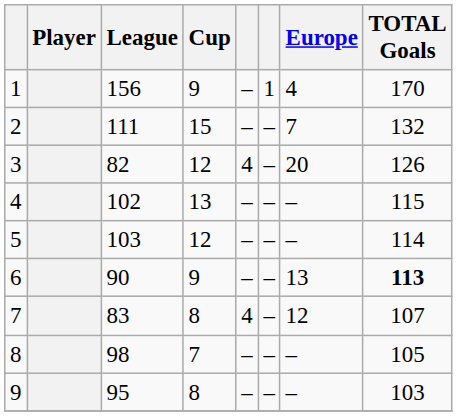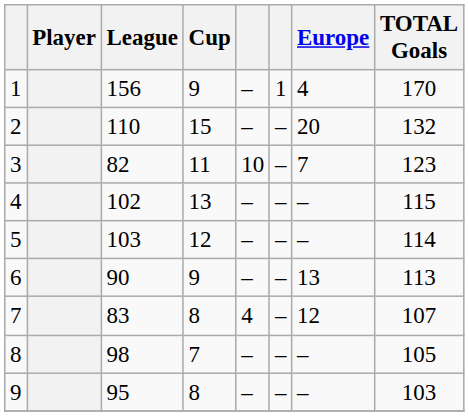 <table class="wikitable plainrowheaders sortable" style="text-align:center;font-size:95%">
 <tr>
 <th scope="col"></th>
 <th scope="col">Player</th>
 <th scope="col">League</th>
 <th scope="col">Cup</th>
 <th scope="col"></th>
 <th scope="col"></th>
 <th scope="col"><a href='#'>Europe</a></th>
 <th scope="col">TOTAL<br>Goals</th>
 </tr>
 <tr>
 <td>1</td>
 <th scope="row" style="text-align:left;"></th>
 <td style="text-align:left;">156</td>
 <td style="text-align:left;">9</td>
 <td style="text-align:left;">–</td>
 <td style="text-align:left;">1</td>
 <td style="text-align:left;">4</td>
 <td>170</td>
 </tr>
 <tr>
 <td>2</td>
 <th scope="row" style="text-align:left;"></th>
-<td style="text-align:left;">111</td>
+<td style="text-align:left;">110</td>
 <td style="text-align:left;">15</td>
 <td style="text-align:left;">–</td>
 <td style="text-align:left;">–</td>
-<td style="text-align:left;">7</td>
+<td style="text-align:left;">20</td>
 <td>132</td>
 </tr>
 <tr>
 <td>3</td>
 <th scope="row" style="text-align:left;"><em></em></th>
 <td style="text-align:left;">82</td>
-<td style="text-align:left;">12</td>
-<td style="text-align:left;">4</td>
+<td style="text-align:left;">11</td>
+<td style="text-align:left;">10</td>
 <td style="text-align:left;">–</td>
-<td style="text-align:left;">20</td>
-<td>126</td>
+<td style="text-align:left;">7</td>
+<td>123</td>
 </tr>
 <tr>
 <td>4</td>
 <th scope="row" style="text-align:left;"></th>
 <td style="text-align:left;">102</td>
 <td style="text-align:left;">13</td>
 <td style="text-align:left;">–</td>
 <td style="text-align:left;">–</td>
 <td style="text-align:left;">–</td>
 <td>115</td>
 </tr>
 <tr>
 <td>5</td>
 <th scope="row" style="text-align:left;"></th>
 <td style="text-align:left;">103</td>
 <td style="text-align:left;">12</td>
 <td style="text-align:left;">–</td>
 <td style="text-align:left;">–</td>
 <td style="text-align:left;">–</td>
 <td>114</td>
 </tr>
 <tr>
 <td>6</td>
 <th scope="row" style="text-align:left;"><strong></strong></th>
 <td style="text-align:left;">90</td>
 <td style="text-align:left;">9</td>
 <td style="text-align:left;">–</td>
 <td style="text-align:left;">–</td>
 <td style="text-align:left;">13</td>
-<td><strong>113</strong></td>
+<td>113</td>
 </tr>
 <tr>
 <td>7</td>
 <th scope="row" style="text-align:left;"><em></em></th>
 <td style="text-align:left;">83</td>
 <td style="text-align:left;">8</td>
 <td style="text-align:left;">4</td>
 <td style="text-align:left;">–</td>
 <td style="text-align:left;">12</td>
 <td>107</td>
 </tr>
 <tr>
 <td>8</td>
 <th scope="row" style="text-align:left;"></th>
 <td style="text-align:left;">98</td>
 <td style="text-align:left;">7</td>
 <td style="text-align:left;">–</td>
 <td style="text-align:left;">–</td>
 <td style="text-align:left;">–</td>
 <td>105</td>
 </tr>
 <tr>
 <td>9</td>
 <th scope="row" style="text-align:left;"></th>
 <td style="text-align:left;">95</td>
 <td style="text-align:left;">8</td>
 <td style="text-align:left;">–</td>
 <td style="text-align:left;">–</td>
 <td style="text-align:left;">–</td>
 <td>103</td>
 </tr>
 <tr>
 </tr>
 </table>
